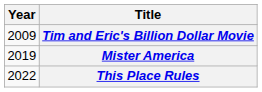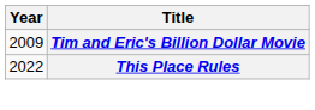 <table class="wikitable">
 <tr>
 <th scope="col">Year</th>
 <th scope="col">Title</th>
 </tr>
 <tr>
 <td>2009</td>
 <th scope="row"><em><a href='#'>Tim and Eric's Billion Dollar Movie</a></em></th>
 </tr>
 <tr>
-<td>2019</td>
-<th scope="row"><em><a href='#'>Mister America</a></em></th>
-</tr>
-<tr>
 <td>2022</td>
 <th><em><a href='#'>This Place Rules</a></em></th>
 </tr>
 </table>
